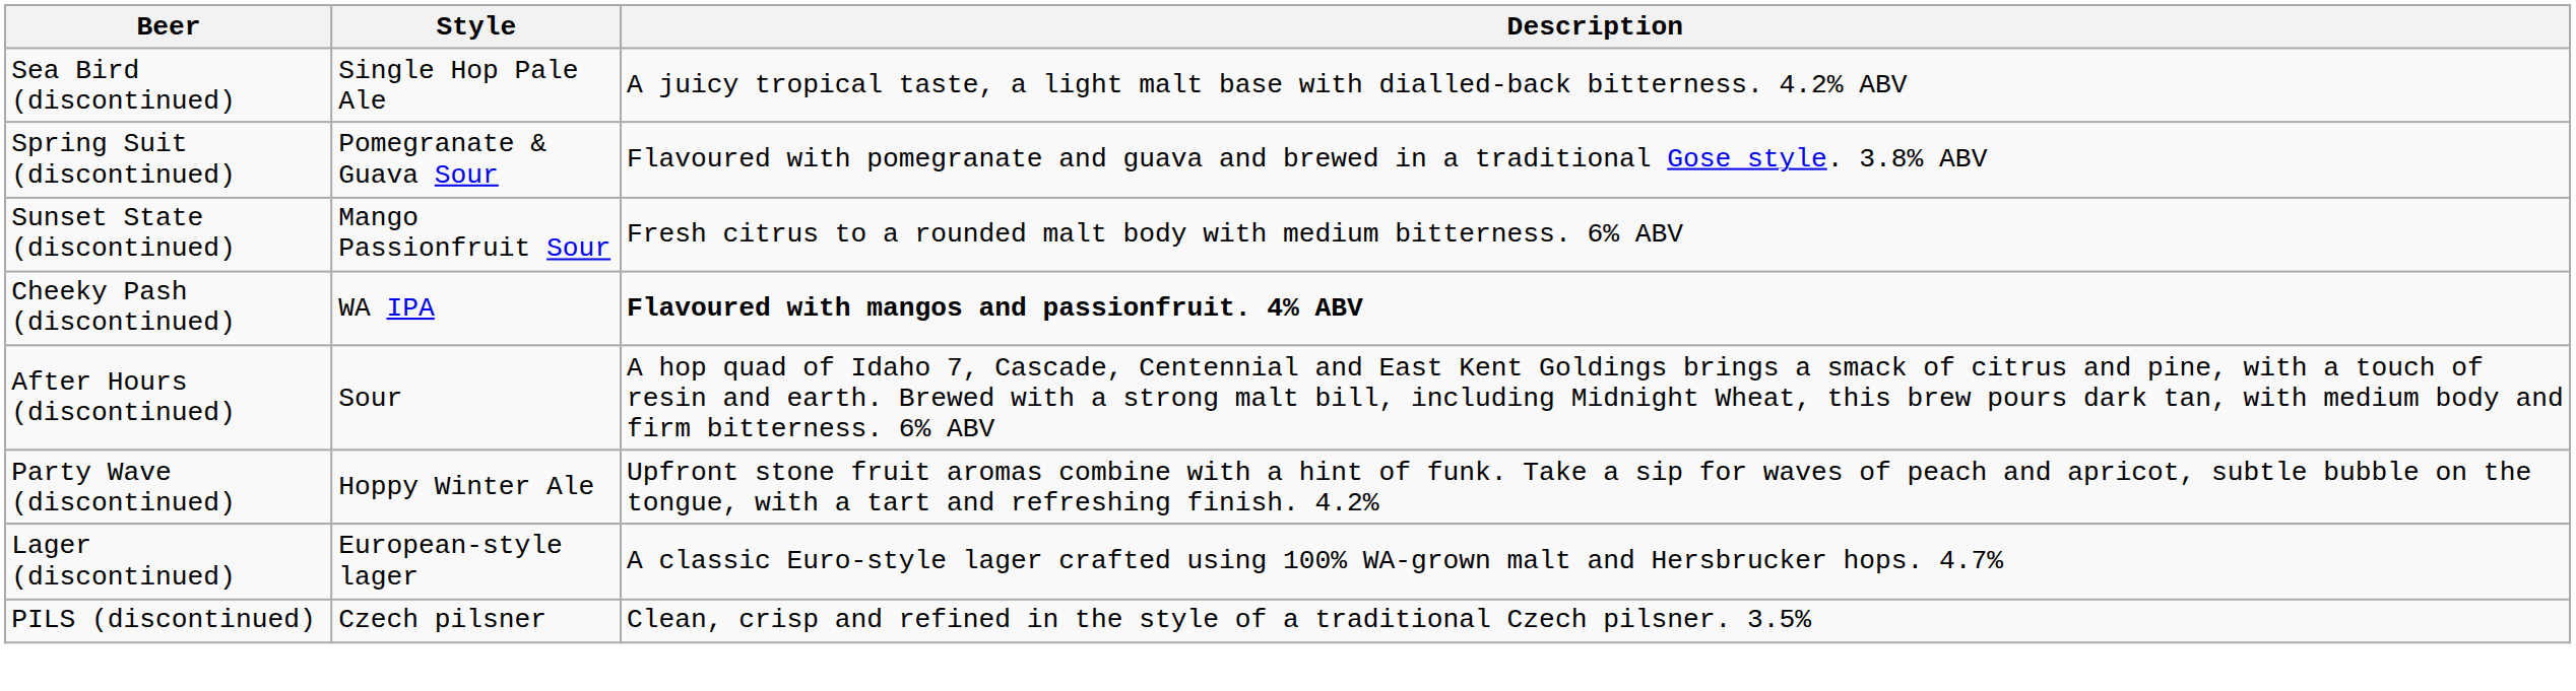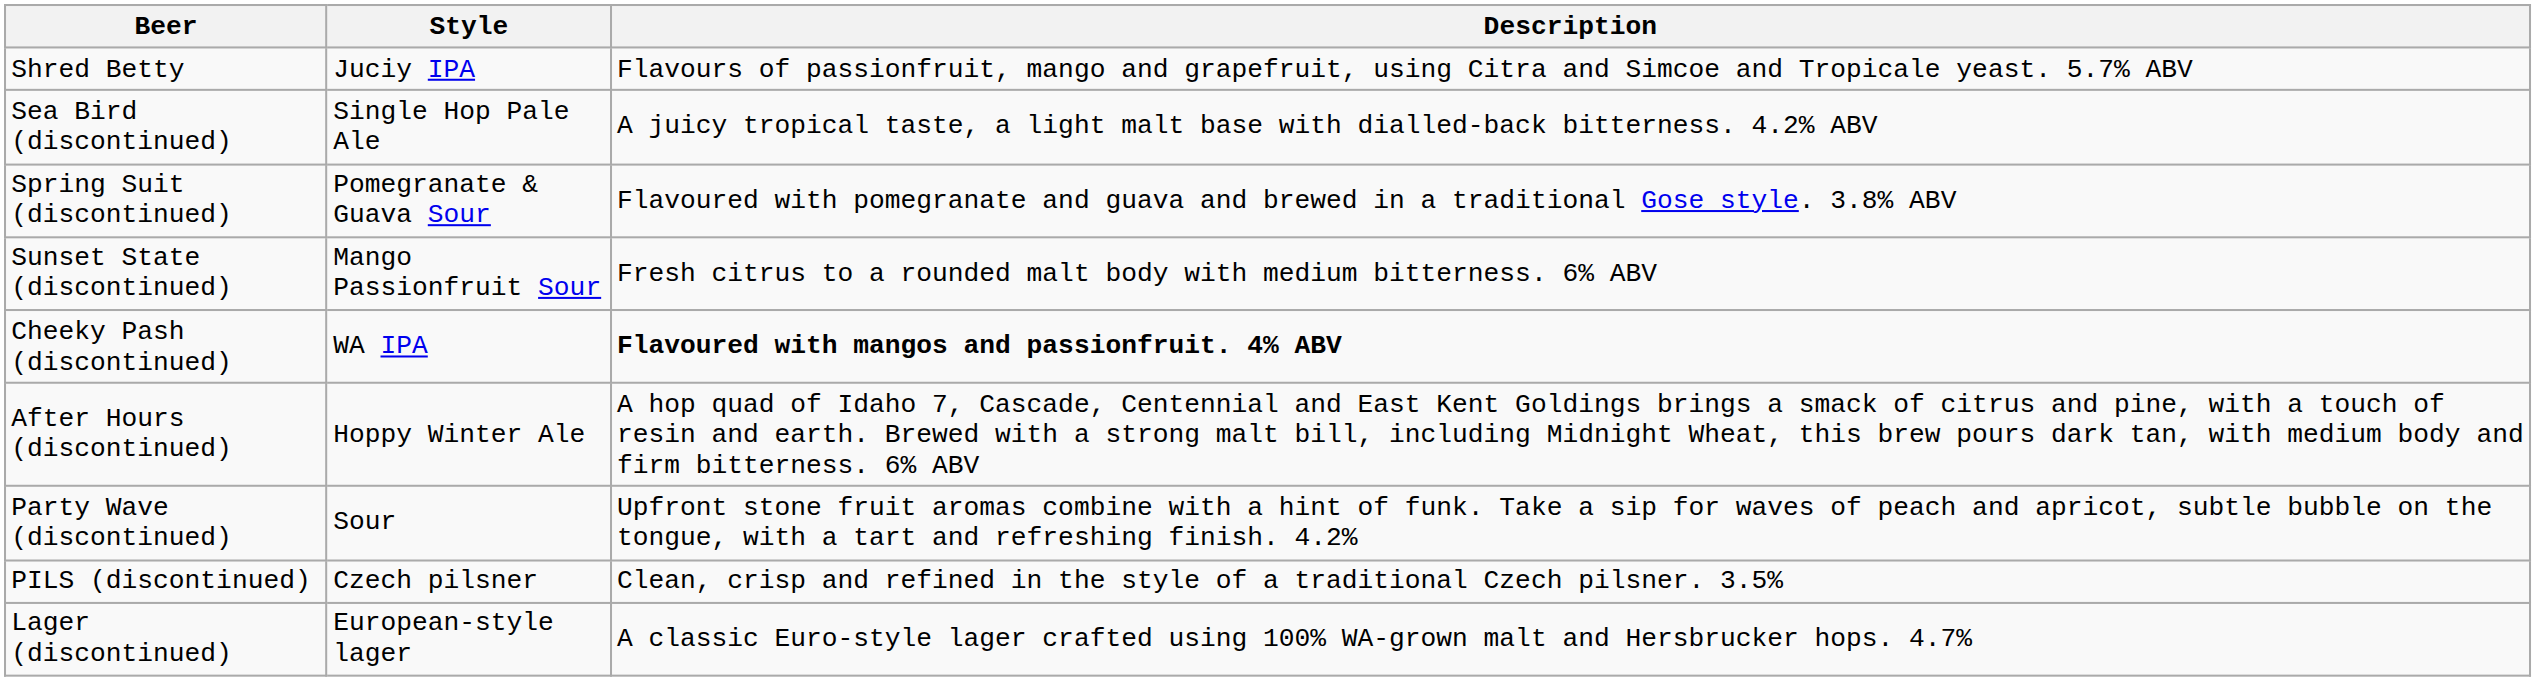 <table class="wikitable">
 <tr>
 <th>Beer</th>
 <th>Style</th>
 <th>Description</th>
+</tr>
+<tr>
+<td>Shred Betty</td>
+<td>Juciy <a href='#'>IPA</a></td>
+<td>Flavours of passionfruit, mango and grapefruit, using Citra and Simcoe and Tropicale yeast. 5.7% ABV</td>
 </tr>
 <tr>
 <td>Sea Bird (discontinued)</td>
 <td>Single Hop Pale Ale</td>
 <td>A juicy tropical taste, a light malt base with dialled-back bitterness. 4.2% ABV</td>
 </tr>
 <tr>
 <td>Spring Suit (discontinued)</td>
 <td>Pomegranate & Guava <a href='#'>Sour</a></td>
 <td>Flavoured with pomegranate and guava and brewed in a traditional <a href='#'>Gose style</a>. 3.8% ABV</td>
 </tr>
 <tr>
 <td>Sunset State (discontinued)</td>
 <td>Mango Passionfruit <a href='#'>Sour</a></td>
 <td>Fresh citrus to a rounded malt body with medium bitterness. 6% ABV</td>
 </tr>
 <tr>
 <td>Cheeky Pash (discontinued)</td>
 <td>WA <a href='#'>IPA</a></td>
 <td><strong>Flavoured with mangos and passionfruit. 4% ABV</strong></td>
 </tr>
 <tr>
 <td>After Hours (discontinued)</td>
-<td>Sour</td>
+<td>Hoppy Winter Ale</td>
 <td>A hop quad of Idaho 7, Cascade, Centennial and East Kent Goldings brings a smack of citrus and pine, with a touch of resin and earth. Brewed with a strong malt bill, including Midnight Wheat, this brew pours dark tan, with medium body and firm bitterness. 6% ABV</td>
 </tr>
 <tr>
 <td>Party Wave (discontinued)</td>
-<td>Hoppy Winter Ale</td>
+<td>Sour</td>
 <td>Upfront stone fruit aromas combine with a hint of funk. Take a sip for waves of peach and apricot, subtle bubble on the tongue, with a tart and refreshing finish.  4.2%</td>
+</tr>
+<tr>
+<td>PILS (discontinued)</td>
+<td>Czech pilsner</td>
+<td>Clean, crisp and refined in the style of a traditional Czech pilsner. 3.5%</td>
 </tr>
 <tr>
 <td>Lager (discontinued)</td>
 <td>European-style lager</td>
 <td>A classic Euro-style lager crafted using 100% WA-grown malt and Hersbrucker hops. 4.7%</td>
 </tr>
-<tr>
-<td>PILS (discontinued)</td>
-<td>Czech pilsner</td>
-<td>Clean, crisp and refined in the style of a traditional Czech pilsner. 3.5%</td>
-</tr>
 </table>
